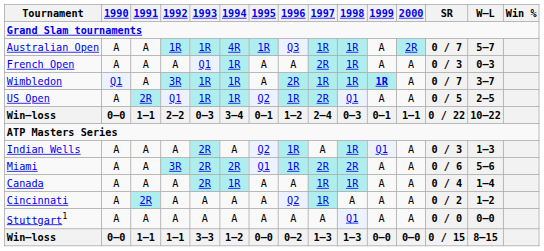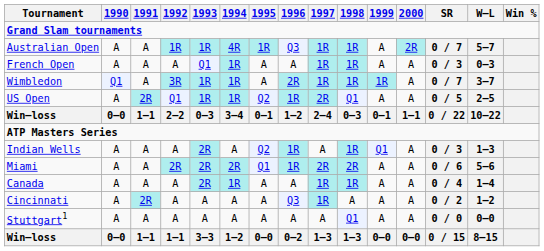 <table class=wikitable style=text-align:center;font-size:97%>
 <tr>
 <th>Tournament</th>
 <th><a href='#'>1990</a></th>
 <th><a href='#'>1991</a></th>
 <th><a href='#'>1992</a></th>
 <th><a href='#'>1993</a></th>
 <th><a href='#'>1994</a></th>
 <th><a href='#'>1995</a></th>
 <th><a href='#'>1996</a></th>
 <th><a href='#'>1997</a></th>
 <th><a href='#'>1998</a></th>
 <th><a href='#'>1999</a></th>
 <th><a href='#'>2000</a></th>
 <th>SR</th>
 <th>W–L</th>
 <th>Win %</th>
 </tr>
 <tr>
 <td colspan=23 align=left><strong><a href='#'>Grand Slam tournaments</a></strong></td>
 </tr>
 <tr>
 <td align=left><a href='#'>Australian Open</a></td>
 <td>A</td>
 <td>A</td>
 <td bgcolor=afeeee><a href='#'>1R</a></td>
 <td bgcolor=afeeee><a href='#'>1R</a></td>
 <td bgcolor=afeeee><a href='#'>4R</a></td>
 <td bgcolor=afeeee><a href='#'>1R</a></td>
 <td bgcolor=ecf2ff><a href='#'>Q3</a></td>
 <td bgcolor=afeeee><a href='#'>1R</a></td>
 <td bgcolor=afeeee><a href='#'>1R</a></td>
 <td>A</td>
 <td bgcolor=afeeee><a href='#'>2R</a></td>
 <th>0 / 7</th>
 <th>5–7</th>
 <th></th>
 </tr>
 <tr>
 <td align=left><a href='#'>French Open</a></td>
 <td>A</td>
 <td>A</td>
 <td>A</td>
 <td bgcolor=ecf2ff><a href='#'>Q1</a></td>
 <td bgcolor=afeeee><a href='#'>1R</a></td>
 <td>A</td>
 <td>A</td>
-<td bgcolor=afeeee><a href='#'>2R</a></td>
+<td bgcolor=afeeee><a href='#'>1R</a></td>
 <td bgcolor=afeeee><a href='#'>1R</a></td>
 <td>A</td>
 <td>A</td>
 <th>0 / 3</th>
 <th>0–3</th>
 <th></th>
 </tr>
 <tr>
 <td align=left><a href='#'>Wimbledon</a></td>
 <td bgcolor=ecf2ff><a href='#'>Q1</a></td>
 <td>A</td>
 <td bgcolor=afeeee><a href='#'>3R</a></td>
 <td bgcolor=afeeee><a href='#'>1R</a></td>
 <td bgcolor=afeeee><a href='#'>1R</a></td>
 <td>A</td>
 <td bgcolor=afeeee><a href='#'>2R</a></td>
 <td bgcolor=afeeee><a href='#'>1R</a></td>
 <td bgcolor=afeeee><a href='#'>1R</a></td>
-<td bgcolor=afeeee><strong><a href='#'>1R</a></strong></td>
+<td bgcolor=afeeee><a href='#'>1R</a></td>
 <td>A</td>
 <th>0 / 7</th>
 <th>3–7</th>
 <th></th>
 </tr>
 <tr>
 <td align=left><a href='#'>US Open</a></td>
 <td>A</td>
 <td bgcolor=afeeee><a href='#'>2R</a></td>
 <td bgcolor=ecf2ff><a href='#'>Q1</a></td>
 <td bgcolor=afeeee><a href='#'>1R</a></td>
 <td bgcolor=afeeee><a href='#'>1R</a></td>
 <td bgcolor=ecf2ff><a href='#'>Q2</a></td>
 <td bgcolor=afeeee><a href='#'>1R</a></td>
 <td bgcolor=afeeee><a href='#'>2R</a></td>
 <td bgcolor=ecf2ff><a href='#'>Q1</a></td>
 <td>A</td>
 <td>A</td>
 <th>0 / 5</th>
 <th>2–5</th>
 <th></th>
 </tr>
 <tr>
 <th style=text-align:left>Win–loss</th>
 <th>0–0</th>
 <th>1–1</th>
 <th>2–2</th>
 <th>0–3</th>
 <th>3–4</th>
 <th>0–1</th>
 <th>1–2</th>
 <th>2–4</th>
 <th>0–3</th>
 <th>0–1</th>
 <th>1–1</th>
 <th>0 / 22</th>
 <th>10–22</th>
 <th></th>
 </tr>
 <tr>
 <td colspan=23 align=left><strong>ATP Masters Series</strong></td>
 </tr>
 <tr>
 <td align=left><a href='#'>Indian Wells</a></td>
 <td>A</td>
 <td>A</td>
 <td>A</td>
 <td bgcolor=afeeee><a href='#'>2R</a></td>
 <td>A</td>
 <td bgcolor=ecf2ff><a href='#'>Q2</a></td>
 <td bgcolor=afeeee><a href='#'>1R</a></td>
 <td>A</td>
 <td bgcolor=afeeee><a href='#'>1R</a></td>
 <td bgcolor=ecf2ff><a href='#'>Q1</a></td>
 <td>A</td>
 <th>0 / 3</th>
 <th>1–3</th>
 <th></th>
 </tr>
 <tr>
 <td align=left><a href='#'>Miami</a></td>
 <td>A</td>
 <td>A</td>
-<td bgcolor=afeeee><a href='#'>3R</a></td>
+<td bgcolor=afeeee><a href='#'>2R</a></td>
 <td bgcolor=afeeee><a href='#'>2R</a></td>
 <td bgcolor=afeeee><a href='#'>2R</a></td>
 <td bgcolor=ecf2ff><a href='#'>Q1</a></td>
 <td bgcolor=afeeee><a href='#'>1R</a></td>
 <td bgcolor=afeeee><a href='#'>2R</a></td>
 <td bgcolor=afeeee><a href='#'>2R</a></td>
 <td>A</td>
 <td>A</td>
 <th>0 / 6</th>
 <th>5–6</th>
 <th></th>
 </tr>
 <tr>
 <td align=left><a href='#'>Canada</a></td>
 <td>A</td>
 <td>A</td>
 <td>A</td>
 <td bgcolor=afeeee><a href='#'>2R</a></td>
 <td bgcolor=afeeee><a href='#'>1R</a></td>
 <td>A</td>
 <td>A</td>
 <td bgcolor=afeeee><a href='#'>1R</a></td>
 <td bgcolor=afeeee><a href='#'>1R</a></td>
 <td>A</td>
 <td>A</td>
 <th>0 / 4</th>
 <th>1–4</th>
 <th></th>
 </tr>
 <tr>
 <td align=left><a href='#'>Cincinnati</a></td>
 <td>A</td>
 <td bgcolor=afeeee><a href='#'>2R</a></td>
 <td>A</td>
 <td>A</td>
 <td>A</td>
 <td>A</td>
-<td bgcolor=ecf2ff><a href='#'>Q2</a></td>
+<td bgcolor=ecf2ff><a href='#'>Q3</a></td>
 <td bgcolor=afeeee><a href='#'>1R</a></td>
 <td>A</td>
 <td>A</td>
 <td>A</td>
 <th>0 / 2</th>
 <th>1–2</th>
 <th></th>
 </tr>
 <tr>
 <td align=left><a href='#'>Stuttgart</a><sup>1</sup></td>
 <td>A</td>
 <td>A</td>
 <td>A</td>
 <td>A</td>
 <td>A</td>
 <td>A</td>
 <td>A</td>
 <td>A</td>
 <td bgcolor=ecf2ff><a href='#'>Q1</a></td>
 <td>A</td>
 <td>A</td>
 <th>0 / 0</th>
 <th>0–0</th>
 <th></th>
 </tr>
 <tr>
 <th style=text-align:left>Win–loss</th>
 <th>0–0</th>
 <th>1–1</th>
 <th>1–1</th>
 <th>3–3</th>
 <th>1–2</th>
 <th>0–0</th>
 <th>0–2</th>
 <th>1–3</th>
 <th>1–3</th>
 <th>0–0</th>
 <th>0–0</th>
 <th>0 / 15</th>
 <th>8–15</th>
 <th></th>
 </tr>
 </table>
